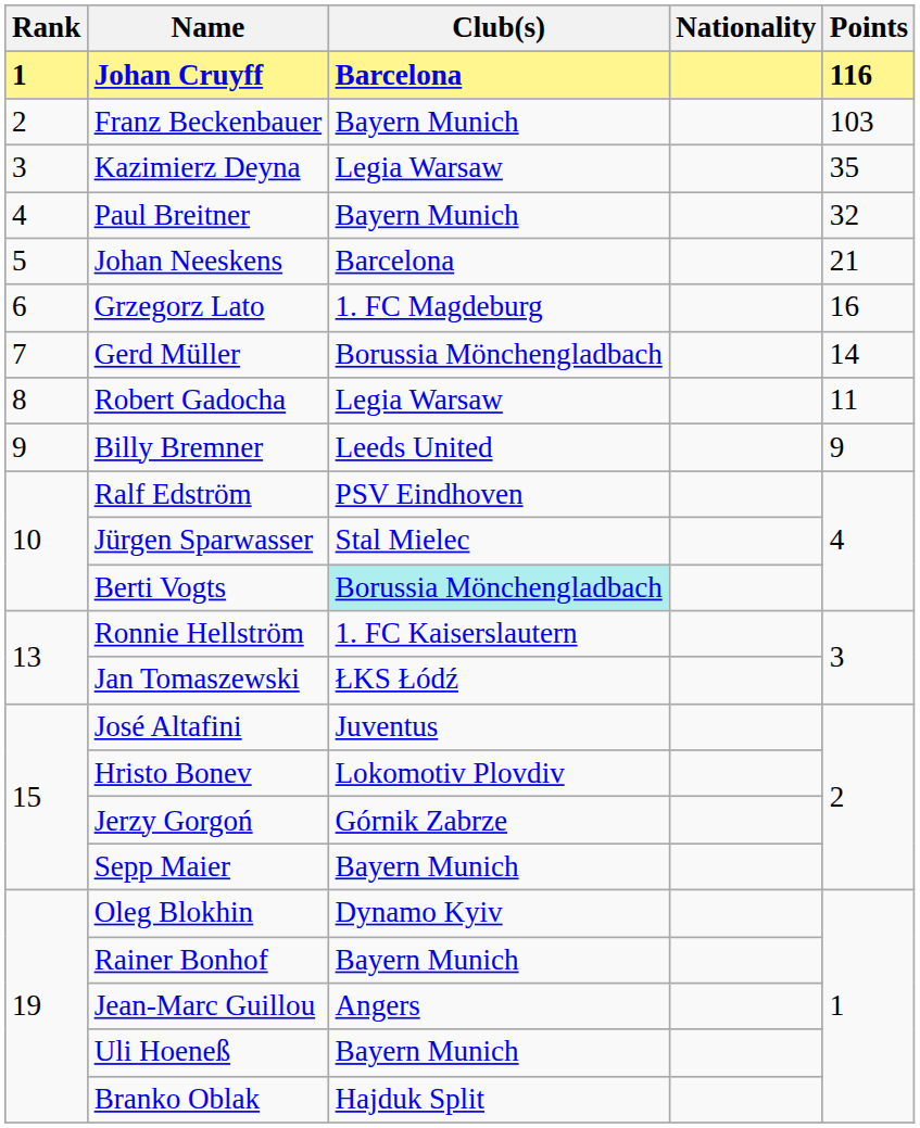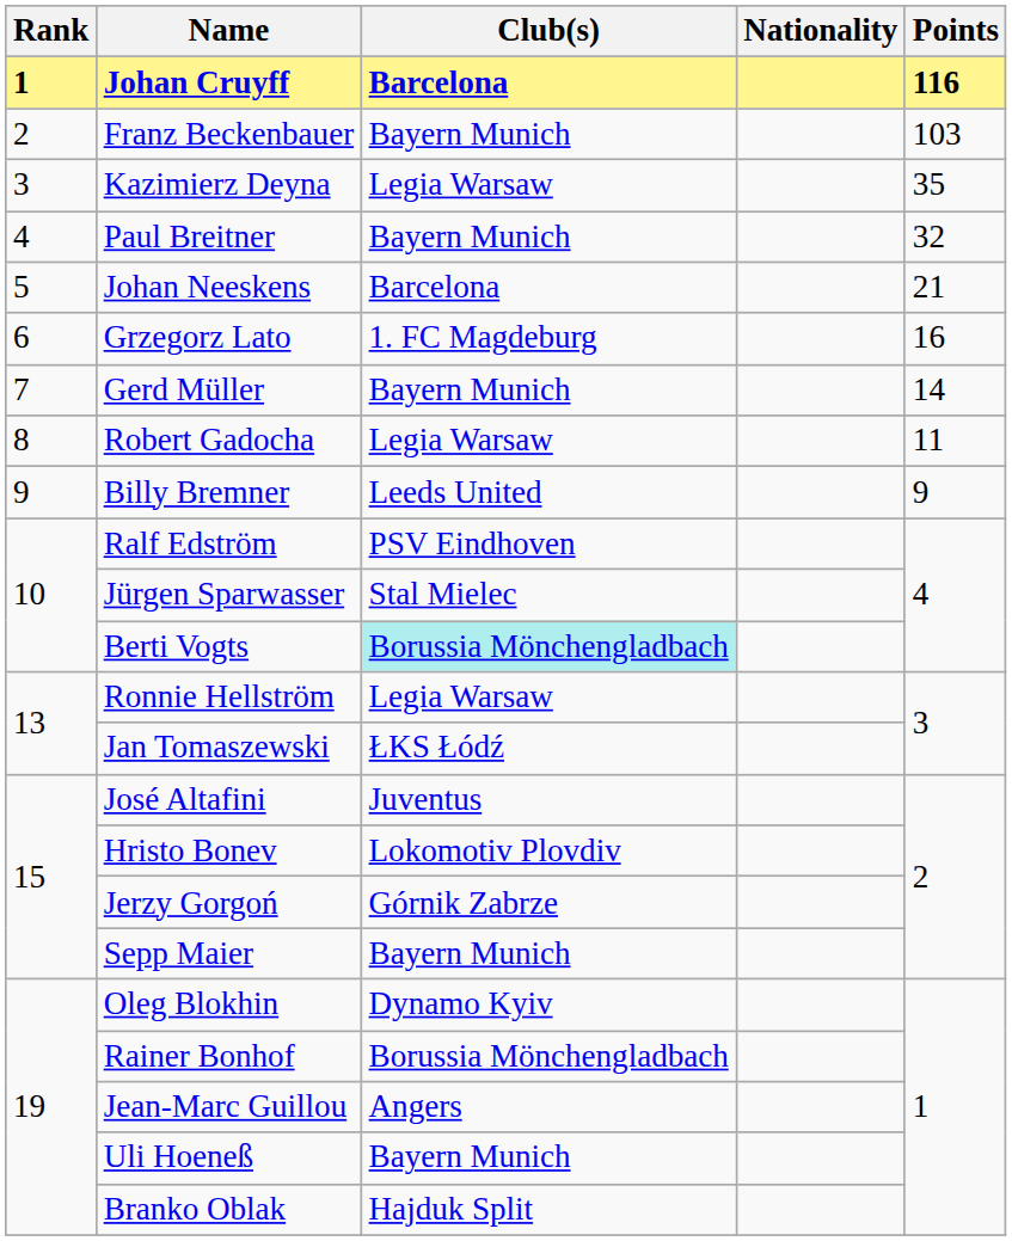 <table class="wikitable">
 <tr>
 <th>Rank</th>
 <th>Name</th>
 <th>Club(s)</th>
 <th>Nationality</th>
 <th>Points</th>
 </tr>
 <tr style="background-color: #FFF68F; font-weight: bold;">
 <td>1</td>
 <td><a href='#'>Johan Cruyff</a></td>
 <td align="left"> <a href='#'>Barcelona</a></td>
 <td></td>
 <td>116</td>
 </tr>
 <tr>
 <td>2</td>
 <td><a href='#'>Franz Beckenbauer</a></td>
 <td align="left"> <a href='#'>Bayern Munich</a></td>
 <td></td>
 <td>103</td>
 </tr>
 <tr>
 <td>3</td>
 <td><a href='#'>Kazimierz Deyna</a></td>
 <td align="left"> <a href='#'>Legia Warsaw</a></td>
 <td></td>
 <td>35</td>
 </tr>
 <tr>
 <td>4</td>
 <td><a href='#'>Paul Breitner</a></td>
 <td align="left"> <a href='#'>Bayern Munich</a></td>
 <td></td>
 <td>32</td>
 </tr>
 <tr>
 <td>5</td>
 <td><a href='#'>Johan Neeskens</a></td>
 <td align="left"> <a href='#'>Barcelona</a></td>
 <td></td>
 <td>21</td>
 </tr>
 <tr>
 <td>6</td>
 <td><a href='#'>Grzegorz Lato</a></td>
 <td align="left"> <a href='#'>1. FC Magdeburg</a></td>
 <td></td>
 <td>16</td>
 </tr>
 <tr>
 <td>7</td>
 <td><a href='#'>Gerd Müller</a></td>
-<td align="left"> <a href='#'>Borussia Mönchengladbach</a></td>
+<td align="left"> <a href='#'>Bayern Munich</a></td>
 <td></td>
 <td>14</td>
 </tr>
 <tr>
 <td>8</td>
 <td><a href='#'>Robert Gadocha</a></td>
 <td align="left"> <a href='#'>Legia Warsaw</a></td>
 <td></td>
 <td>11</td>
 </tr>
 <tr>
 <td>9</td>
 <td><a href='#'>Billy Bremner</a></td>
 <td align="left"> <a href='#'>Leeds United</a></td>
 <td></td>
 <td>9</td>
 </tr>
 <tr>
 <td rowspan="3">10</td>
 <td><a href='#'>Ralf Edström</a></td>
 <td align="left"> <a href='#'>PSV Eindhoven</a></td>
 <td></td>
 <td rowspan="3">4</td>
 </tr>
 <tr>
 <td><a href='#'>Jürgen Sparwasser</a></td>
 <td align="left"> <a href='#'>Stal Mielec</a></td>
 <td></td>
 </tr>
 <tr>
 <td><a href='#'>Berti Vogts</a></td>
 <td align="left" style="background: paleturquoise;"> <a href='#'>Borussia Mönchengladbach</a></td>
 <td></td>
 </tr>
 <tr>
 <td rowspan="2">13</td>
 <td><a href='#'>Ronnie Hellström</a></td>
-<td align="left"> <a href='#'>1. FC Kaiserslautern</a></td>
+<td align="left"> <a href='#'>Legia Warsaw</a></td>
 <td></td>
 <td rowspan="2">3</td>
 </tr>
 <tr>
 <td><a href='#'>Jan Tomaszewski</a></td>
 <td align="left"> <a href='#'>ŁKS Łódź</a></td>
 <td></td>
 </tr>
 <tr>
 <td rowspan="4">15</td>
 <td><a href='#'>José Altafini</a></td>
 <td align="left"> <a href='#'>Juventus</a></td>
 <td></td>
 <td rowspan="4">2</td>
 </tr>
 <tr>
 <td><a href='#'>Hristo Bonev</a></td>
 <td align="left"> <a href='#'>Lokomotiv Plovdiv</a></td>
 <td></td>
 </tr>
 <tr>
 <td><a href='#'>Jerzy Gorgoń</a></td>
 <td align="left"> <a href='#'>Górnik Zabrze</a></td>
 <td></td>
 </tr>
 <tr>
 <td><a href='#'>Sepp Maier</a></td>
 <td align="left"> <a href='#'>Bayern Munich</a></td>
 <td></td>
 </tr>
 <tr>
 <td rowspan="5">19</td>
 <td><a href='#'>Oleg Blokhin</a></td>
 <td align="left"> <a href='#'>Dynamo Kyiv</a></td>
 <td></td>
 <td rowspan="5">1</td>
 </tr>
 <tr>
 <td><a href='#'>Rainer Bonhof</a></td>
-<td align="left"> <a href='#'>Bayern Munich</a></td>
+<td align="left"> <a href='#'>Borussia Mönchengladbach</a></td>
 <td></td>
 </tr>
 <tr>
 <td><a href='#'>Jean-Marc Guillou</a></td>
 <td align="left"> <a href='#'>Angers</a></td>
 <td></td>
 </tr>
 <tr>
 <td><a href='#'>Uli Hoeneß</a></td>
 <td align="left"> <a href='#'>Bayern Munich</a></td>
 <td></td>
 </tr>
 <tr>
 <td><a href='#'>Branko Oblak</a></td>
 <td align="left"> <a href='#'>Hajduk Split</a></td>
 <td></td>
 </tr>
 </table>
